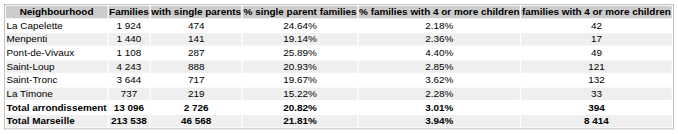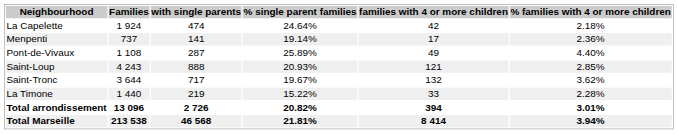 <table border="0" style="border:1px solid #999; background:#fff;">
 <tr style="text-align:center; background:#ccc;">
 <th>Neighbourhood</th>
 <th>Families</th>
 <th>with single parents</th>
 <th>% single parent families</th>
+<th>families with 4 or more children</th>
 <th>% families with 4 or more children</th>
-<th>families with 4 or more children</th>
 </tr>
 <tr>
 <td>La Capelette</td>
 <td style="text-align:center;">1 924</td>
 <td style="text-align:center;">474</td>
 <td style="text-align:center;">24.64%</td>
+<td style="text-align:center;">42</td>
 <td style="text-align:center;">2.18%</td>
-<td style="text-align:center;">42</td>
 </tr>
 <tr style="background:#EFEFEF">
 <td>Menpenti</td>
-<td style="text-align:center;">1 440</td>
+<td style="text-align:center;">737</td>
 <td style="text-align:center;">141</td>
 <td style="text-align:center;">19.14%</td>
+<td style="text-align:center;">17</td>
 <td style="text-align:center;">2.36%</td>
-<td style="text-align:center;">17</td>
 </tr>
 <tr>
 <td>Pont-de-Vivaux</td>
 <td style="text-align:center;">1 108</td>
 <td style="text-align:center;">287</td>
 <td style="text-align:center;">25.89%</td>
+<td style="text-align:center;">49</td>
 <td style="text-align:center;">4.40% </td>
-<td style="text-align:center;">49</td>
 </tr>
 <tr style="background:#EFEFEF">
 <td>Saint-Loup</td>
 <td style="text-align:center;">4 243</td>
 <td style="text-align:center;">888</td>
 <td style="text-align:center;">20.93%</td>
+<td style="text-align:center;">121</td>
 <td style="text-align:center;">2.85% </td>
-<td style="text-align:center;">121</td>
 </tr>
 <tr>
 <td>Saint-Tronc</td>
 <td style="text-align:center;">3 644</td>
 <td style="text-align:center;">717</td>
 <td style="text-align:center;">19.67%</td>
+<td style="text-align:center;">132</td>
 <td style="text-align:center;">3.62% </td>
-<td style="text-align:center;">132</td>
 </tr>
 <tr style="background:#EFEFEF">
 <td>La Timone</td>
-<td style="text-align:center;">737</td>
+<td style="text-align:center;">1 440</td>
 <td style="text-align:center;">219</td>
 <td style="text-align:center;">15.22%</td>
+<td style="text-align:center;">33</td>
 <td style="text-align:center;">2.28%</td>
-<td style="text-align:center;">33</td>
 </tr>
 <tr>
 <td><strong>Total arrondissement</strong></td>
 <td style="text-align:center;"><strong>13 096</strong></td>
 <td style="text-align:center;"><strong>2 726</strong></td>
 <td style="text-align:center;"><strong>20.82%</strong></td>
+<td style="text-align:center;"><strong>394</strong></td>
 <td style="text-align:center;"><strong>3.01%</strong></td>
-<td style="text-align:center;"><strong>394</strong></td>
 </tr>
 <tr style="background:#EFEFEF">
 <td><strong>Total Marseille</strong></td>
 <td style="text-align:center;"><strong>213 538</strong></td>
 <td style="text-align:center;"><strong>46 568</strong></td>
 <td style="text-align:center;"><strong>21.81%</strong></td>
+<td style="text-align:center;"><strong>8 414</strong></td>
 <td style="text-align:center;"><strong>3.94%</strong></td>
-<td style="text-align:center;"><strong>8 414</strong></td>
 </tr>
 </table>
